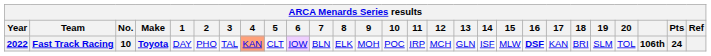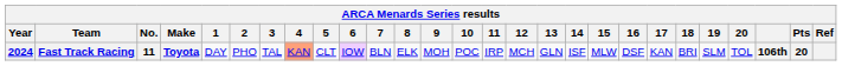 <table class="wikitable" style="text-align:center; font-size:75%">
 <tr>
 <th colspan=48><a href='#'>ARCA Menards Series</a> results</th>
 </tr>
 <tr>
 <th>Year</th>
 <th>Team</th>
 <th>No.</th>
 <th>Make</th>
 <th>1</th>
 <th>2</th>
 <th>3</th>
 <th>4</th>
 <th>5</th>
 <th>6</th>
 <th>7</th>
 <th>8</th>
 <th>9</th>
 <th>10</th>
 <th>11</th>
 <th>12</th>
 <th>13</th>
 <th>14</th>
 <th>15</th>
 <th>16</th>
 <th>17</th>
 <th>18</th>
 <th>19</th>
 <th>20</th>
 <th></th>
 <th>Pts</th>
 <th>Ref</th>
 </tr>
 <tr>
-<th><a href='#'>2022</a></th>
+<th><a href='#'>2024</a></th>
 <th><a href='#'>Fast Track Racing</a></th>
-<th>10</th>
+<th>11</th>
 <th><a href='#'>Toyota</a></th>
 <td><a href='#'>DAY</a></td>
 <td><a href='#'>PHO</a></td>
 <td><a href='#'>TAL</a></td>
 <td style="background: lightsalmon;"><a href='#'>KAN</a></td>
 <td><a href='#'>CLT</a></td>
 <td style="background:#EFCFFF;"><a href='#'>IOW</a><br></td>
 <td><a href='#'>BLN</a></td>
 <td><a href='#'>ELK</a></td>
 <td><a href='#'>MOH</a></td>
 <td><a href='#'>POC</a></td>
 <td><a href='#'>IRP</a></td>
 <td><a href='#'>MCH</a></td>
 <td><a href='#'>GLN</a></td>
 <td><a href='#'>ISF</a></td>
 <td><a href='#'>MLW</a></td>
-<td><strong><a href='#'>DSF</a></strong></td>
+<td><a href='#'>DSF</a></td>
 <td><a href='#'>KAN</a></td>
 <td><a href='#'>BRI</a></td>
 <td><a href='#'>SLM</a></td>
 <td><a href='#'>TOL</a></td>
 <th>106th</th>
-<th>24</th>
+<th>20</th>
 <th></th>
 </tr>
 </table>
